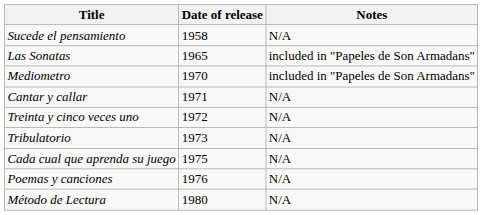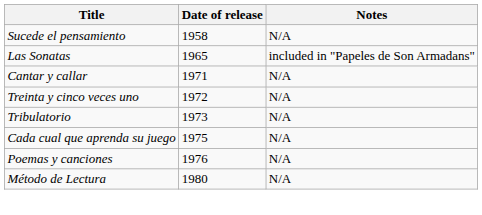 <table class="wikitable">
 <tr>
 <th>Title</th>
 <th>Date of release</th>
 <th>Notes</th>
 </tr>
 <tr>
 <td><em>Sucede el pensamiento</em></td>
 <td>1958</td>
 <td>N/A</td>
 </tr>
 <tr>
 <td><em>Las Sonatas</em></td>
 <td>1965</td>
-<td>included in "Papeles de Son Armadans"</td>
-</tr>
-<tr>
-<td><em>Mediometro</em></td>
-<td>1970</td>
 <td>included in "Papeles de Son Armadans"</td>
 </tr>
 <tr>
 <td><em>Cantar y callar</em></td>
 <td>1971</td>
 <td>N/A</td>
 </tr>
 <tr>
 <td><em>Treinta y cinco veces uno</em></td>
 <td>1972</td>
 <td>N/A</td>
 </tr>
 <tr>
 <td><em>Tribulatorio</em></td>
 <td>1973</td>
 <td>N/A</td>
 </tr>
 <tr>
 <td><em>Cada cual que aprenda su juego</em></td>
 <td>1975</td>
 <td>N/A</td>
 </tr>
 <tr>
 <td><em>Poemas y canciones</em></td>
 <td>1976</td>
 <td>N/A</td>
 </tr>
 <tr>
 <td><em>Método de Lectura</em></td>
 <td>1980</td>
 <td>N/A</td>
 </tr>
 </table>
